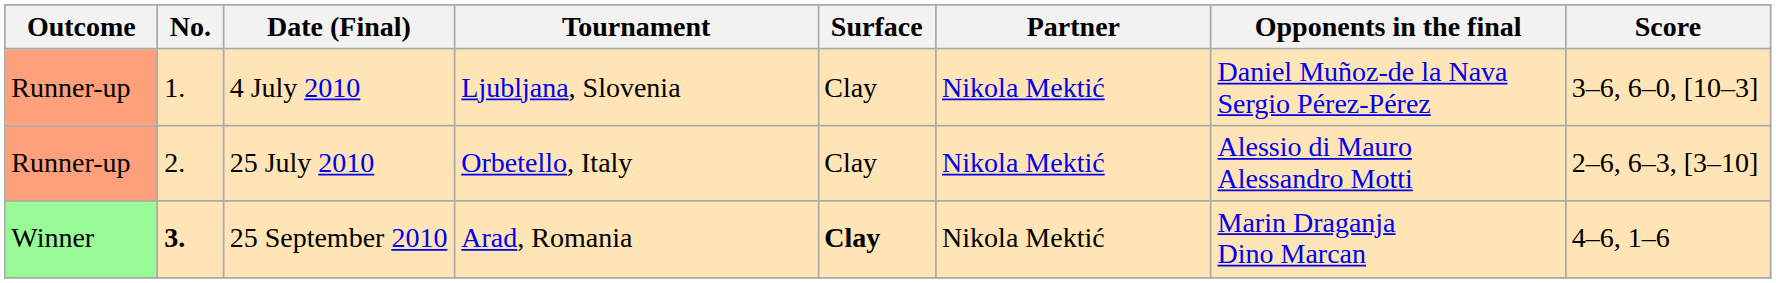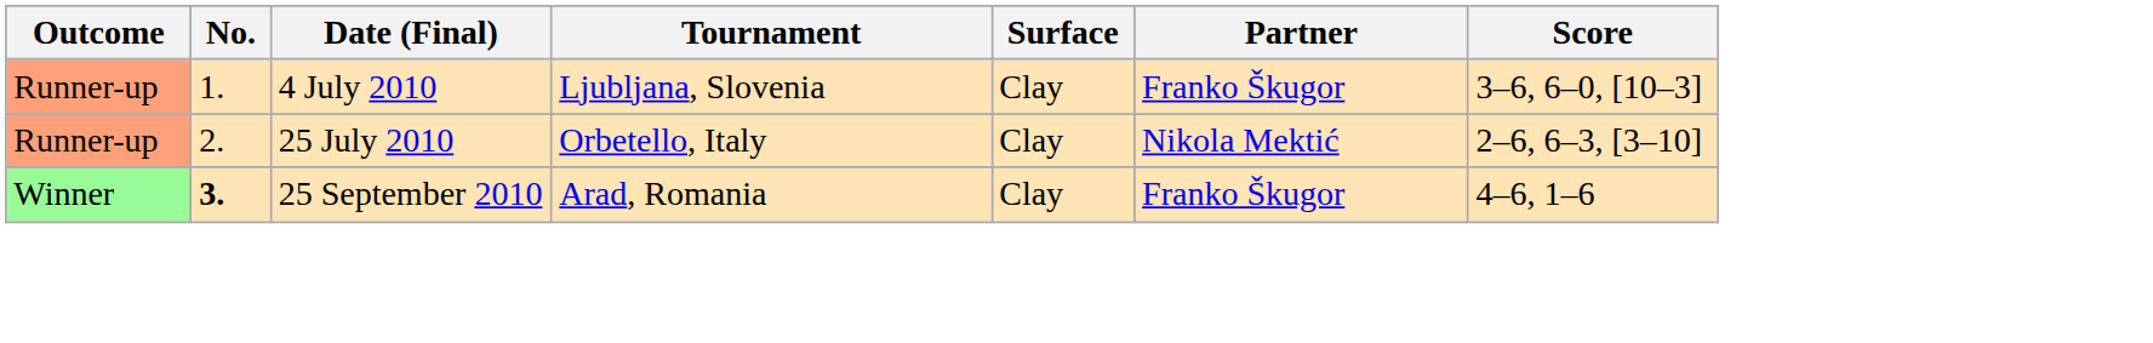 <table class="wikitable">
 <tr>
 <th width=80>Outcome</th>
 <th width=30>No.</th>
 <th width=125>Date (Final)</th>
 <th width=200>Tournament</th>
 <th width=60>Surface</th>
 <th width=150>Partner</th>
-<th width=195>Opponents in the final</th>
 <th width=110>Score</th>
 </tr>
 <tr style="background:moccasin">
 <td style="background:#FFA07A">Runner-up</td>
 <td>1.</td>
 <td>4 July <a href='#'>2010</a></td>
 <td><a href='#'>Ljubljana</a>, Slovenia</td>
 <td>Clay</td>
-<td> <a href='#'>Nikola Mektić</a></td>
-<td> <a href='#'>Daniel Muñoz-de la Nava</a> <br> <a href='#'>Sergio Pérez-Pérez</a></td>
+<td> <a href='#'>Franko Škugor</a></td>
 <td>3–6, 6–0, [10–3]</td>
 </tr>
 <tr style="background:moccasin">
 <td style="background:#FFA07A">Runner-up</td>
 <td>2.</td>
 <td>25 July <a href='#'>2010</a></td>
 <td><a href='#'>Orbetello</a>, Italy</td>
 <td>Clay</td>
 <td> <a href='#'>Nikola Mektić</a></td>
-<td> <a href='#'>Alessio di Mauro</a> <br> <a href='#'>Alessandro Motti</a></td>
 <td>2–6, 6–3, [3–10]</td>
 </tr>
 <tr style="background:moccasin">
 <td style="background:#98FB98">Winner</td>
 <td><strong>3.</strong></td>
 <td>25 September <a href='#'>2010</a></td>
 <td><a href='#'>Arad</a>, Romania</td>
-<td><strong>Clay</strong></td>
-<td> Nikola Mektić</td>
-<td> <a href='#'>Marin Draganja</a> <br> <a href='#'>Dino Marcan</a></td>
+<td>Clay</td>
+<td> <a href='#'>Franko Škugor</a></td>
 <td>4–6, 1–6</td>
 </tr>
 </table>
